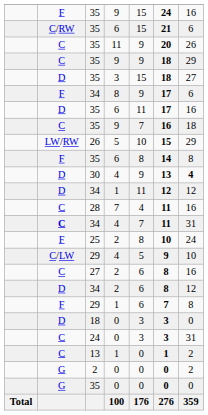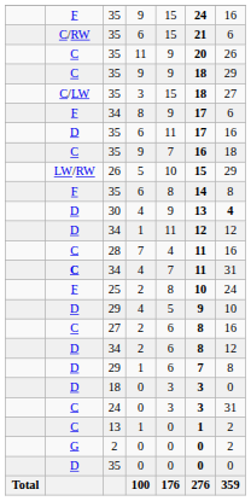 <table class="wikitable sortable" width ="50%">
 <tr align="center">
 </tr>
 <tr align="center" bgcolor="">
 <td></td>
 <td><a href='#'>F</a></td>
 <td>35</td>
 <td>9</td>
 <td>15</td>
 <td><strong>24</strong></td>
 <td>16</td>
 </tr>
 <tr align="center" bgcolor="f0f0f0">
 <td></td>
 <td><a href='#'>C</a>/<a href='#'>RW</a></td>
 <td>35</td>
 <td>6</td>
 <td>15</td>
 <td><strong>21</strong></td>
 <td>6</td>
 </tr>
 <tr align="center" bgcolor="">
 <td></td>
 <td><a href='#'>C</a></td>
 <td>35</td>
 <td>11</td>
 <td>9</td>
 <td><strong>20</strong></td>
 <td>26</td>
 </tr>
 <tr align="center" bgcolor="f0f0f0">
 <td></td>
 <td><a href='#'>C</a></td>
 <td>35</td>
 <td>9</td>
 <td>9</td>
 <td><strong>18</strong></td>
 <td>29</td>
 </tr>
 <tr align="center" bgcolor="">
 <td></td>
-<td><a href='#'>D</a></td>
+<td><a href='#'>C</a>/<a href='#'>LW</a></td>
 <td>35</td>
 <td>3</td>
 <td>15</td>
 <td><strong>18</strong></td>
 <td>27</td>
 </tr>
 <tr align="center" bgcolor="f0f0f0">
 <td></td>
 <td><a href='#'>F</a></td>
 <td>34</td>
 <td>8</td>
 <td>9</td>
 <td><strong>17</strong></td>
 <td>6</td>
 </tr>
 <tr align="center" bgcolor="">
 <td></td>
 <td><a href='#'>D</a></td>
 <td>35</td>
 <td>6</td>
 <td>11</td>
 <td><strong>17</strong></td>
 <td>16</td>
 </tr>
 <tr align="center" bgcolor="f0f0f0">
 <td></td>
 <td><a href='#'>C</a></td>
 <td>35</td>
 <td>9</td>
 <td>7</td>
 <td><strong>16</strong></td>
 <td>18</td>
 </tr>
 <tr align="center" bgcolor="">
 <td></td>
 <td><a href='#'>LW</a>/<a href='#'>RW</a></td>
 <td>26</td>
 <td>5</td>
 <td>10</td>
 <td><strong>15</strong></td>
 <td>29</td>
 </tr>
 <tr align="center" bgcolor="f0f0f0">
 <td></td>
 <td><a href='#'>F</a></td>
 <td>35</td>
 <td>6</td>
 <td>8</td>
 <td><strong>14</strong></td>
 <td>8</td>
 </tr>
 <tr align="center" bgcolor="">
 <td></td>
 <td><a href='#'>D</a></td>
 <td>30</td>
 <td>4</td>
 <td>9</td>
 <td><strong>13</strong></td>
 <td><strong>4</strong></td>
 </tr>
 <tr align="center" bgcolor="f0f0f0">
 <td></td>
 <td><a href='#'>D</a></td>
 <td>34</td>
 <td>1</td>
 <td>11</td>
 <td><strong>12</strong></td>
 <td>12</td>
 </tr>
 <tr align="center" bgcolor="">
 <td></td>
 <td><a href='#'>C</a></td>
 <td>28</td>
 <td>7</td>
 <td>4</td>
 <td><strong>11</strong></td>
 <td>16</td>
 </tr>
 <tr align="center" bgcolor="f0f0f0">
 <td></td>
 <td><strong><a href='#'>C</a></strong></td>
 <td>34</td>
 <td>4</td>
 <td>7</td>
 <td><strong>11</strong></td>
 <td>31</td>
 </tr>
 <tr align="center" bgcolor="">
 <td></td>
 <td><a href='#'>F</a></td>
 <td>25</td>
 <td>2</td>
 <td>8</td>
 <td><strong>10</strong></td>
 <td>24</td>
 </tr>
 <tr align="center" bgcolor="f0f0f0">
 <td></td>
-<td><a href='#'>C</a>/<a href='#'>LW</a></td>
+<td><a href='#'>D</a></td>
 <td>29</td>
 <td>4</td>
 <td>5</td>
 <td><strong>9</strong></td>
 <td>10</td>
 </tr>
 <tr align="center" bgcolor="">
 <td></td>
 <td><a href='#'>C</a></td>
 <td>27</td>
 <td>2</td>
 <td>6</td>
 <td><strong>8</strong></td>
 <td>16</td>
 </tr>
 <tr align="center" bgcolor="f0f0f0">
 <td></td>
 <td><a href='#'>D</a></td>
 <td>34</td>
 <td>2</td>
 <td>6</td>
 <td><strong>8</strong></td>
 <td>12</td>
 </tr>
 <tr align="center" bgcolor="">
 <td></td>
-<td><a href='#'>F</a></td>
+<td><a href='#'>D</a></td>
 <td>29</td>
 <td>1</td>
 <td>6</td>
 <td><strong>7</strong></td>
 <td>8</td>
 </tr>
 <tr align="center" bgcolor="f0f0f0">
 <td></td>
 <td><a href='#'>D</a></td>
 <td>18</td>
 <td>0</td>
 <td>3</td>
 <td><strong>3</strong></td>
 <td>0</td>
 </tr>
 <tr align="center" bgcolor="">
 <td></td>
 <td><a href='#'>C</a></td>
 <td>24</td>
 <td>0</td>
 <td>3</td>
 <td><strong>3</strong></td>
 <td>31</td>
 </tr>
 <tr align="center" bgcolor="f0f0f0">
 <td></td>
 <td><a href='#'>C</a></td>
 <td>13</td>
 <td>1</td>
 <td>0</td>
 <td><strong>1</strong></td>
 <td>2</td>
 </tr>
 <tr align="center" bgcolor="">
 <td></td>
 <td><a href='#'>G</a></td>
 <td>2</td>
 <td>0</td>
 <td>0</td>
 <td><strong>0</strong></td>
 <td>2</td>
 </tr>
 <tr align="center" bgcolor="f0f0f0">
 <td></td>
-<td><a href='#'>G</a></td>
+<td><a href='#'>D</a></td>
 <td>35</td>
 <td>0</td>
 <td>0</td>
 <td><strong>0</strong></td>
 <td>0</td>
 </tr>
 <tr>
 <th>Total</th>
 <th></th>
 <th></th>
 <th>100</th>
 <th>176</th>
 <th>276</th>
 <th>359</th>
 </tr>
 </table>
